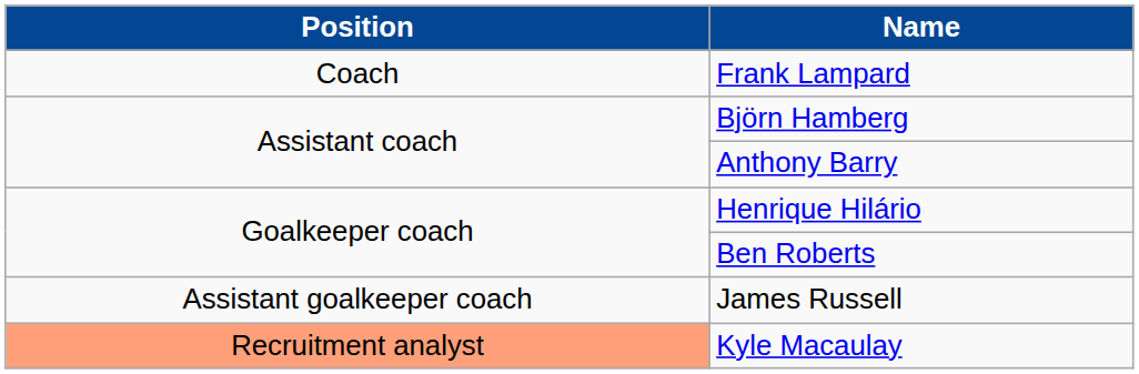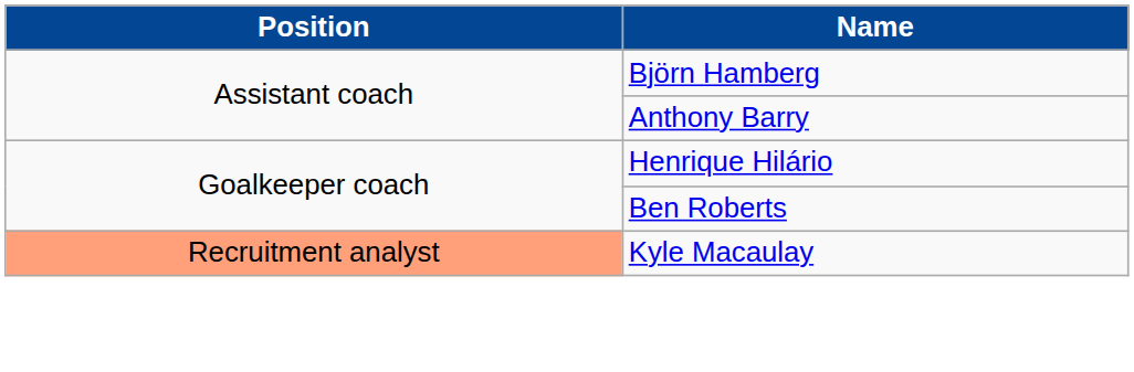 <table class="wikitable" style="text-align:center; width:50%">
 <tr>
 <th style=background:#034694;color:#FFFFFF>Position</th>
 <th style=background:#034694;color:#FFFFFF>Name</th>
-</tr>
-<tr>
-<td>Coach</td>
-<td align=left> <a href='#'>Frank Lampard</a></td>
 </tr>
 <tr>
 <td rowspan=2>Assistant coach</td>
 <td align="left"> <a href='#'>Björn Hamberg</a></td>
 </tr>
 <tr>
 <td align=left> <a href='#'>Anthony Barry</a></td>
 </tr>
 <tr>
 <td rowspan=2>Goalkeeper coach</td>
 <td align=left> <a href='#'>Henrique Hilário</a></td>
 </tr>
 <tr>
 <td align=left> <a href='#'>Ben Roberts</a></td>
 </tr>
 <tr>
-<td>Assistant goalkeeper coach</td>
-<td align=left> James Russell</td>
-</tr>
-<tr>
 <td style="background: lightsalmon;">Recruitment analyst</td>
 <td align=left> <a href='#'>Kyle Macaulay</a></td>
 </tr>
 </table>
